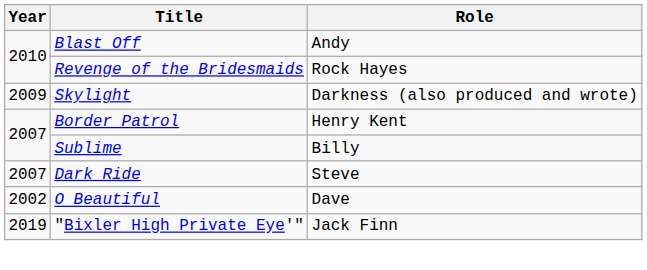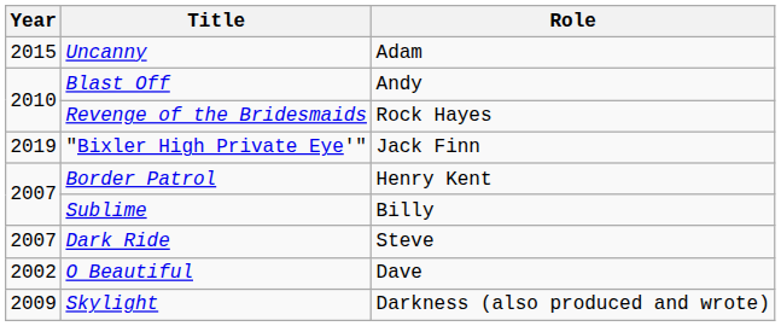 <table class="wikitable sortable">
 <tr>
 <th>Year</th>
 <th>Title</th>
 <th>Role</th>
+</tr>
+<tr>
+<td>2015</td>
+<td><em><a href='#'>Uncanny</a></em></td>
+<td>Adam</td>
 </tr>
 <tr>
 <td rowspan="2">2010</td>
 <td><em><a href='#'>Blast Off</a></em></td>
 <td>Andy</td>
 </tr>
 <tr>
 <td><em><a href='#'>Revenge of the Bridesmaids</a></em></td>
 <td>Rock Hayes</td>
 </tr>
 <tr>
-<td>2009</td>
-<td><em><a href='#'>Skylight</a></em></td>
-<td>Darkness (also produced and wrote)</td>
+<td>2019</td>
+<td>"<a href='#'>Bixler High Private Eye</a>'"</td>
+<td>Jack Finn</td>
 </tr>
 <tr>
 <td rowspan="2">2007</td>
 <td><em><a href='#'>Border Patrol</a></em></td>
 <td>Henry Kent</td>
 </tr>
 <tr>
 <td><em><a href='#'>Sublime</a></em></td>
 <td>Billy</td>
 </tr>
 <tr>
 <td>2007</td>
 <td><em><a href='#'>Dark Ride</a></em></td>
 <td>Steve</td>
 </tr>
 <tr>
 <td>2002</td>
 <td><em><a href='#'>O Beautiful</a></em></td>
 <td>Dave</td>
 </tr>
 <tr>
-<td>2019</td>
-<td>"<a href='#'>Bixler High Private Eye</a>'"</td>
-<td>Jack Finn</td>
+<td>2009</td>
+<td><em><a href='#'>Skylight</a></em></td>
+<td>Darkness (also produced and wrote)</td>
 </tr>
 </table>
